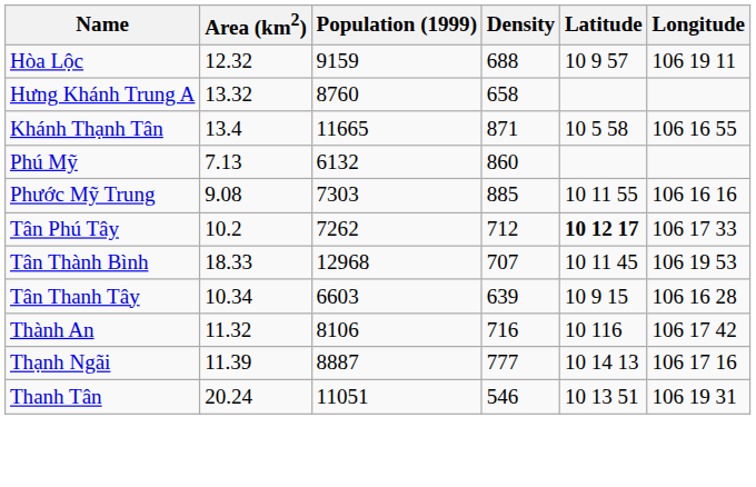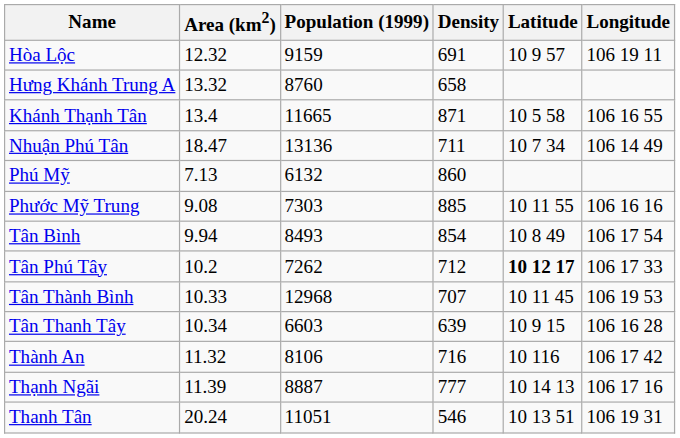 <table class="wikitable">
 <tr>
 <th>Name</th>
 <th>Area (km<sup>2</sup>)</th>
 <th>Population (1999)</th>
 <th>Density</th>
 <th>Latitude</th>
 <th>Longitude</th>
 </tr>
 <tr>
 <td><a href='#'>Hòa Lộc</a></td>
 <td>12.32</td>
 <td>9159</td>
-<td>688</td>
+<td>691</td>
 <td>10 9 57</td>
 <td>106 19 11</td>
 </tr>
 <tr>
 <td><a href='#'>Hưng Khánh Trung A</a></td>
 <td>13.32</td>
 <td>8760</td>
 <td>658</td>
 <td></td>
 <td></td>
 </tr>
 <tr>
 <td><a href='#'>Khánh Thạnh Tân</a></td>
 <td>13.4</td>
 <td>11665</td>
 <td>871</td>
 <td>10 5 58</td>
 <td>106 16 55</td>
 </tr>
 <tr>
+<td><a href='#'>Nhuận Phú Tân</a></td>
+<td>18.47</td>
+<td>13136</td>
+<td>711</td>
+<td>10 7 34</td>
+<td>106 14 49</td>
+</tr>
+<tr>
 <td><a href='#'>Phú Mỹ</a></td>
 <td>7.13</td>
 <td>6132</td>
 <td>860</td>
 <td></td>
 <td></td>
 </tr>
 <tr>
 <td><a href='#'>Phước Mỹ Trung</a></td>
 <td>9.08</td>
 <td>7303</td>
 <td>885</td>
 <td>10 11 55</td>
 <td>106 16 16</td>
 </tr>
 <tr>
+<td><a href='#'>Tân Bình</a></td>
+<td>9.94</td>
+<td>8493</td>
+<td>854</td>
+<td>10 8 49</td>
+<td>106 17 54</td>
+</tr>
+<tr>
 <td><a href='#'>Tân Phú Tây</a></td>
 <td>10.2</td>
 <td>7262</td>
 <td>712</td>
 <td><strong>10 12 17</strong></td>
 <td>106 17 33</td>
 </tr>
 <tr>
 <td><a href='#'>Tân Thành Bình</a></td>
-<td>18.33</td>
+<td>10.33</td>
 <td>12968</td>
 <td>707</td>
 <td>10 11 45</td>
 <td>106 19 53</td>
 </tr>
 <tr>
 <td><a href='#'>Tân Thanh Tây</a></td>
 <td>10.34</td>
 <td>6603</td>
 <td>639</td>
 <td>10 9 15</td>
 <td>106 16 28</td>
 </tr>
 <tr>
 <td><a href='#'>Thành An</a></td>
 <td>11.32</td>
 <td>8106</td>
 <td>716</td>
 <td>10 116</td>
 <td>106 17 42</td>
 </tr>
 <tr>
 <td><a href='#'>Thạnh Ngãi</a></td>
 <td>11.39</td>
 <td>8887</td>
 <td>777</td>
 <td>10 14 13</td>
 <td>106 17 16</td>
 </tr>
 <tr>
 <td><a href='#'>Thanh Tân</a></td>
 <td>20.24</td>
 <td>11051</td>
 <td>546</td>
 <td>10 13 51</td>
 <td>106 19 31</td>
 </tr>
 </table>
